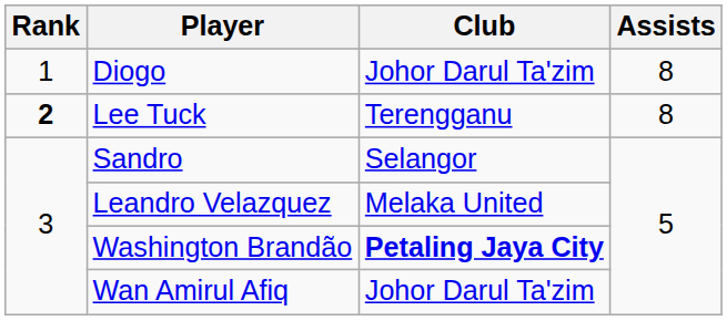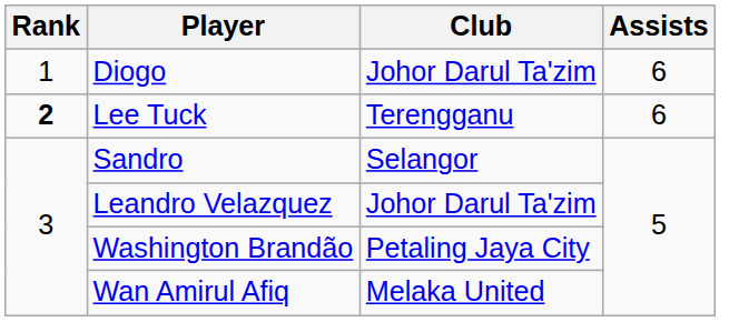 <table class="wikitable" style="text-align:center">
 <tr>
 <th>Rank</th>
 <th>Player</th>
 <th>Club</th>
 <th>Assists</th>
 </tr>
 <tr>
 <td>1</td>
 <td align="left"> <a href='#'>Diogo</a></td>
 <td align="left"><a href='#'>Johor Darul Ta'zim</a></td>
-<td>8</td>
+<td>6</td>
 </tr>
 <tr>
 <td><strong>2</strong></td>
 <td align="left"> <a href='#'>Lee Tuck</a></td>
 <td align="left"><a href='#'>Terengganu</a></td>
-<td>8</td>
+<td>6</td>
 </tr>
 <tr>
 <td rowspan="4">3</td>
 <td align="left"> <a href='#'>Sandro</a></td>
 <td align="left"><a href='#'>Selangor</a></td>
 <td rowspan="4">5</td>
 </tr>
 <tr>
 <td align="left"> <a href='#'>Leandro Velazquez</a></td>
-<td align="left"><a href='#'>Melaka United</a></td>
+<td align="left"><a href='#'>Johor Darul Ta'zim</a></td>
 </tr>
 <tr>
 <td align="left"> <a href='#'>Washington Brandão</a></td>
-<td align="left"><strong><a href='#'>Petaling Jaya City</a></strong></td>
+<td align="left"><a href='#'>Petaling Jaya City</a></td>
 </tr>
 <tr>
 <td align="left"> <a href='#'>Wan Amirul Afiq</a></td>
-<td align="left"><a href='#'>Johor Darul Ta'zim</a></td>
+<td align="left"><a href='#'>Melaka United</a></td>
 </tr>
 </table>
